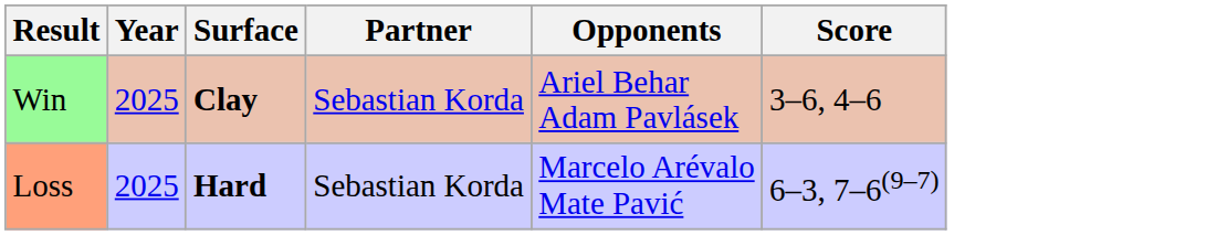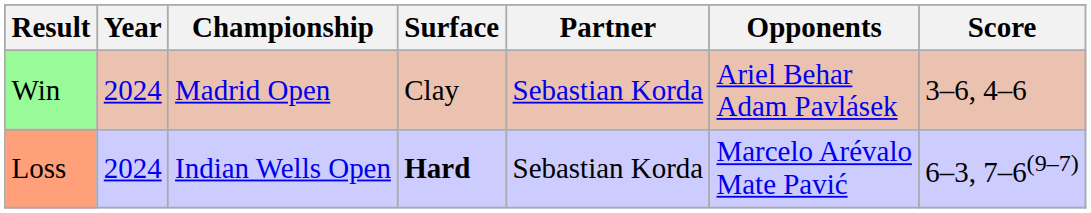 <table class="sortable wikitable">
 <tr>
 <th>Result</th>
 <th>Year</th>
+<th>Championship</th>
 <th>Surface</th>
 <th>Partner</th>
 <th>Opponents</th>
 <th class=unsortable>Score</th>
 </tr>
 <tr bgcolor=ebc2af>
 <td bgcolor=98fb98>Win</td>
-<td><a href='#'>2025</a></td>
-<td><strong>Clay</strong></td>
+<td><a href='#'>2024</a></td>
+<td><a href='#'>Madrid Open</a></td>
+<td>Clay</td>
 <td> <a href='#'>Sebastian Korda</a></td>
 <td> <a href='#'>Ariel Behar</a> <br> <a href='#'>Adam Pavlásek</a></td>
 <td>3–6, 4–6</td>
 </tr>
 <tr bgcolor=ccccff>
 <td bgcolor=ffa07a>Loss</td>
-<td><a href='#'>2025</a></td>
+<td><a href='#'>2024</a></td>
+<td><a href='#'>Indian Wells Open</a></td>
 <td><strong>Hard</strong></td>
 <td> Sebastian Korda</td>
 <td> <a href='#'>Marcelo Arévalo</a><br> <a href='#'>Mate Pavić</a></td>
 <td>6–3, 7–6<sup>(9–7)</sup></td>
 </tr>
 </table>
